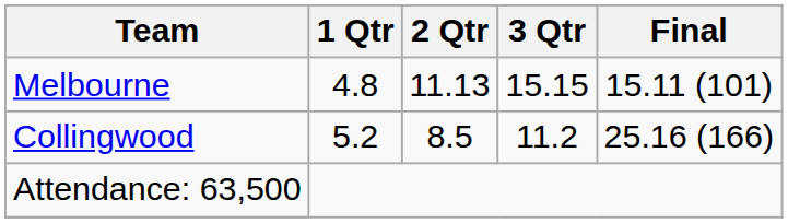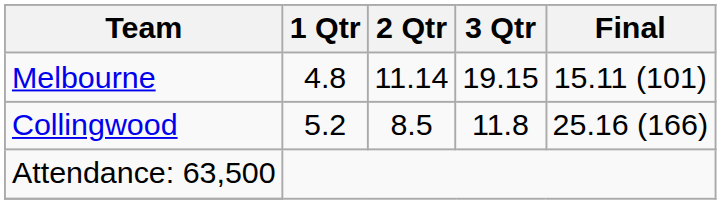 <table class="wikitable">
 <tr>
 <th>Team</th>
 <th>1 Qtr</th>
 <th>2 Qtr</th>
 <th>3 Qtr</th>
 <th>Final</th>
 </tr>
 <tr>
 <td><a href='#'>Melbourne</a></td>
 <td align=center>4.8</td>
-<td align=center>11.13</td>
-<td align=center>15.15</td>
+<td align=center>11.14</td>
+<td align=center>19.15</td>
 <td align=center>15.11 (101)</td>
 </tr>
 <tr>
 <td><a href='#'>Collingwood</a></td>
 <td align=center>5.2</td>
 <td align=center>8.5</td>
-<td align=center>11.2</td>
+<td align=center>11.8</td>
 <td align=center>25.16 (166)</td>
 </tr>
 <tr>
 <td align=center>Attendance: 63,500</td>
 </tr>
 <tr>
 </tr>
 </table>
